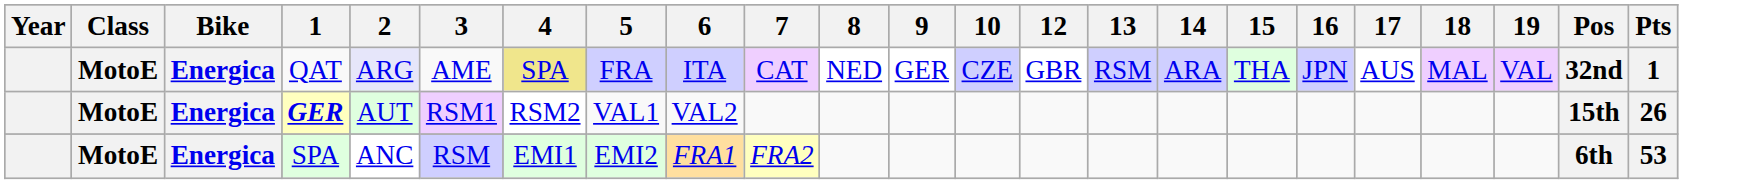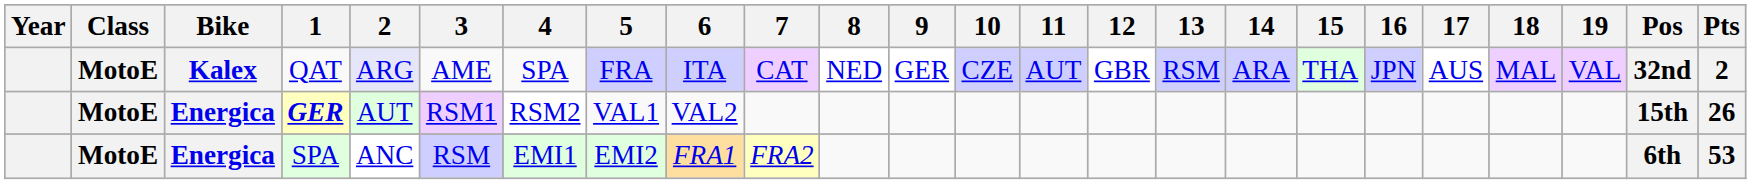 <table class="wikitable" style="text-align:center;">
 <tr>
 <th>Year</th>
 <th>Class</th>
 <th>Bike</th>
 <th>1</th>
 <th>2</th>
 <th>3</th>
 <th>4</th>
 <th>5</th>
 <th>6</th>
 <th>7</th>
 <th>8</th>
 <th>9</th>
 <th>10</th>
+<th>11</th>
 <th>12</th>
 <th>13</th>
 <th>14</th>
 <th>15</th>
 <th>16</th>
 <th>17</th>
 <th>18</th>
 <th>19</th>
 <th>Pos</th>
 <th>Pts</th>
 </tr>
 <tr>
 <th></th>
 <th>MotoE</th>
-<th><a href='#'>Energica</a></th>
+<th><a href='#'>Kalex</a></th>
 <td><a href='#'>QAT</a></td>
 <td style="background: lavender;"><a href='#'>ARG</a></td>
 <td><a href='#'>AME</a></td>
-<td style="background: khaki;"><a href='#'>SPA</a></td>
+<td><a href='#'>SPA</a></td>
 <td style="background:#cfcfff;"><a href='#'>FRA</a><br></td>
 <td style="background:#cfcfff;"><a href='#'>ITA</a><br></td>
 <td style="background:#efcfff;"><a href='#'>CAT</a><br></td>
 <td style="background:#ffffff;"><a href='#'>NED</a><br></td>
 <td style="background:#ffffff;"><a href='#'>GER</a><br></td>
 <td style="background:#cfcfff;"><a href='#'>CZE</a><br></td>
+<td style="background:#cfcfff;"><a href='#'>AUT</a><br></td>
 <td style="background:#ffffff;"><a href='#'>GBR</a><br></td>
 <td style="background:#cfcfff;"><a href='#'>RSM</a><br></td>
 <td style="background:#cfcfff;"><a href='#'>ARA</a><br></td>
 <td style="background:#dfffdf;"><a href='#'>THA</a><br></td>
 <td style="background:#cfcfff;"><a href='#'>JPN</a><br></td>
 <td style="background:#ffffff;"><a href='#'>AUS</a><br></td>
 <td style="background:#efcfff;"><a href='#'>MAL</a><br></td>
 <td style="background:#efcfff;"><a href='#'>VAL</a><br></td>
 <th>32nd</th>
-<th>1</th>
+<th>2</th>
 </tr>
 <tr>
 <th></th>
 <th>MotoE</th>
 <th><a href='#'>Energica</a></th>
 <td style="background:#ffffbf;"><strong><em><a href='#'>GER</a></em></strong><br></td>
 <td style="background:#dfffdf;"><a href='#'>AUT</a><br></td>
 <td style="background:#efcfff;"><a href='#'>RSM1</a><br></td>
 <td style="background:#ffffff;"><a href='#'>RSM2</a><br></td>
 <td><a href='#'>VAL1</a></td>
 <td><a href='#'>VAL2</a></td>
+<td></td>
 <td></td>
 <td></td>
 <td></td>
 <td></td>
 <td></td>
 <td></td>
 <td></td>
 <td></td>
 <td></td>
 <td></td>
 <td></td>
 <td></td>
 <th>15th</th>
 <th>26</th>
 </tr>
 <tr>
 <th></th>
 <th>MotoE</th>
 <th><a href='#'>Energica</a></th>
 <td style="background:#dfffdf;"><a href='#'>SPA</a><br></td>
 <td style="background:#ffffff;"><a href='#'>ANC</a><br></td>
 <td style="background:#cfcfff;"><a href='#'>RSM</a><br></td>
 <td style="background:#dfffdf;"><a href='#'>EMI1</a><br></td>
 <td style="background:#dfffdf;"><a href='#'>EMI2</a><br></td>
 <td style="background:#ffdf9f;"><em><a href='#'>FRA1</a></em><br></td>
 <td style="background:#ffffbf;"><em><a href='#'>FRA2</a></em><br></td>
 <td></td>
 <td></td>
 <td></td>
 <td></td>
 <td></td>
 <td></td>
 <td></td>
 <td></td>
 <td></td>
 <td></td>
 <td></td>
+<td></td>
 <th>6th</th>
 <th>53</th>
 </tr>
 </table>
